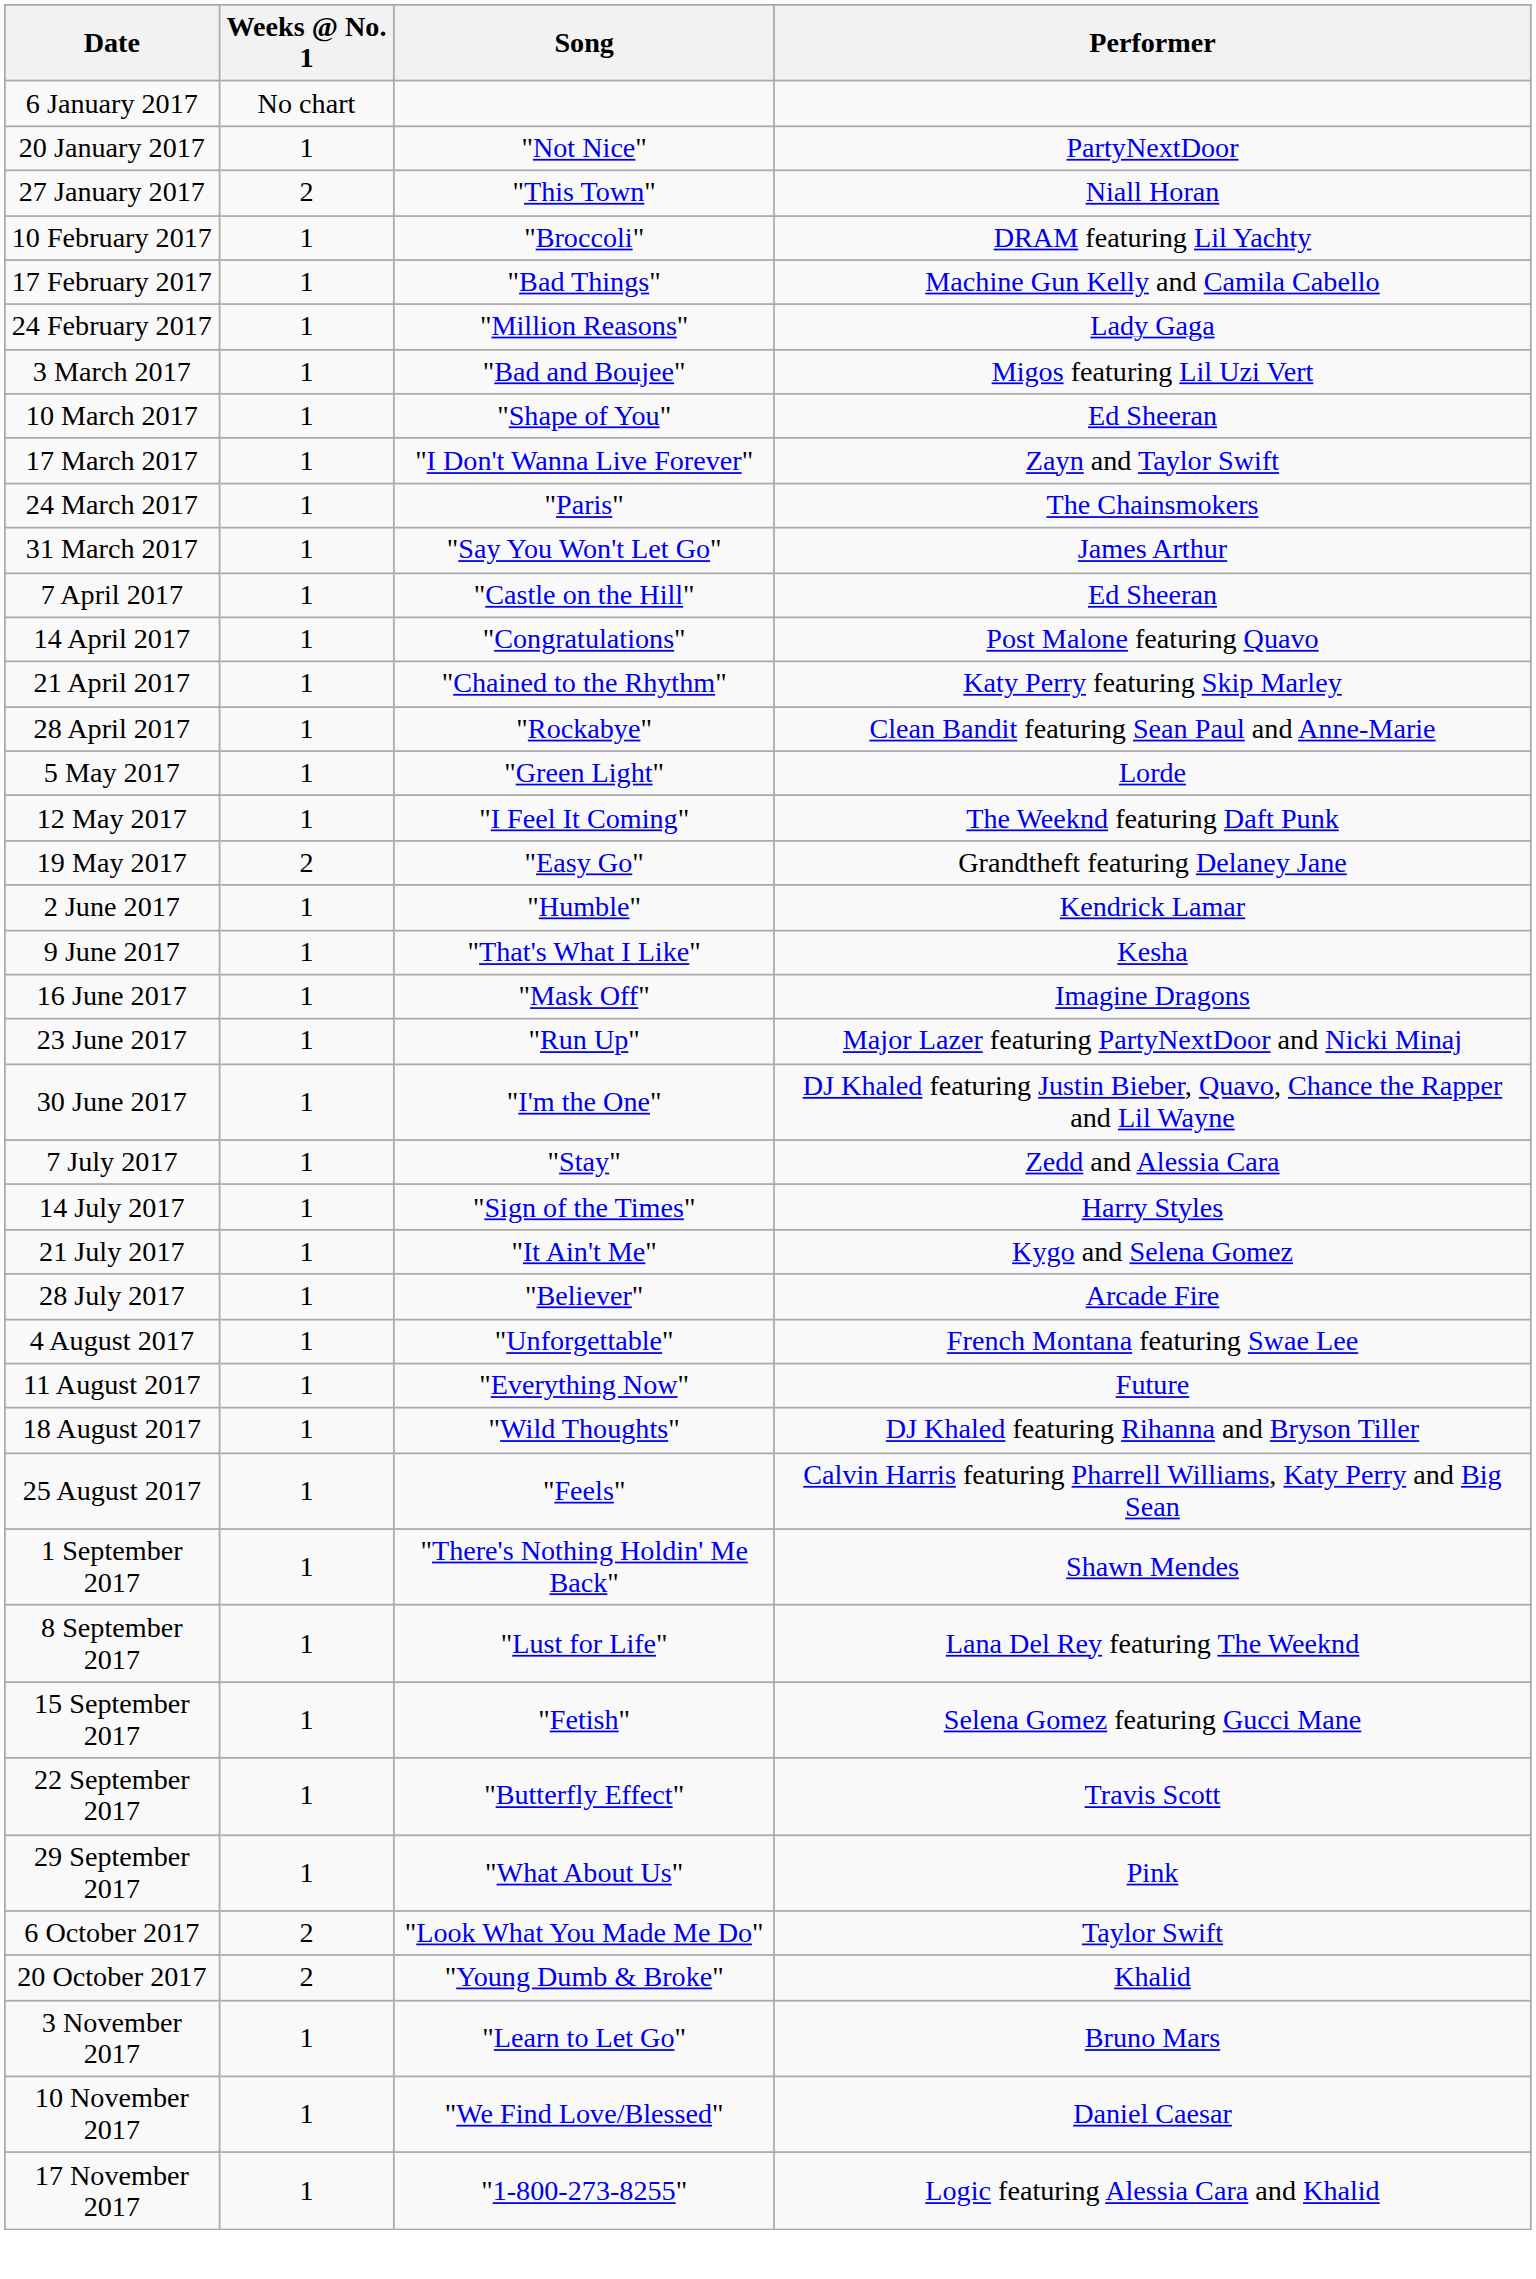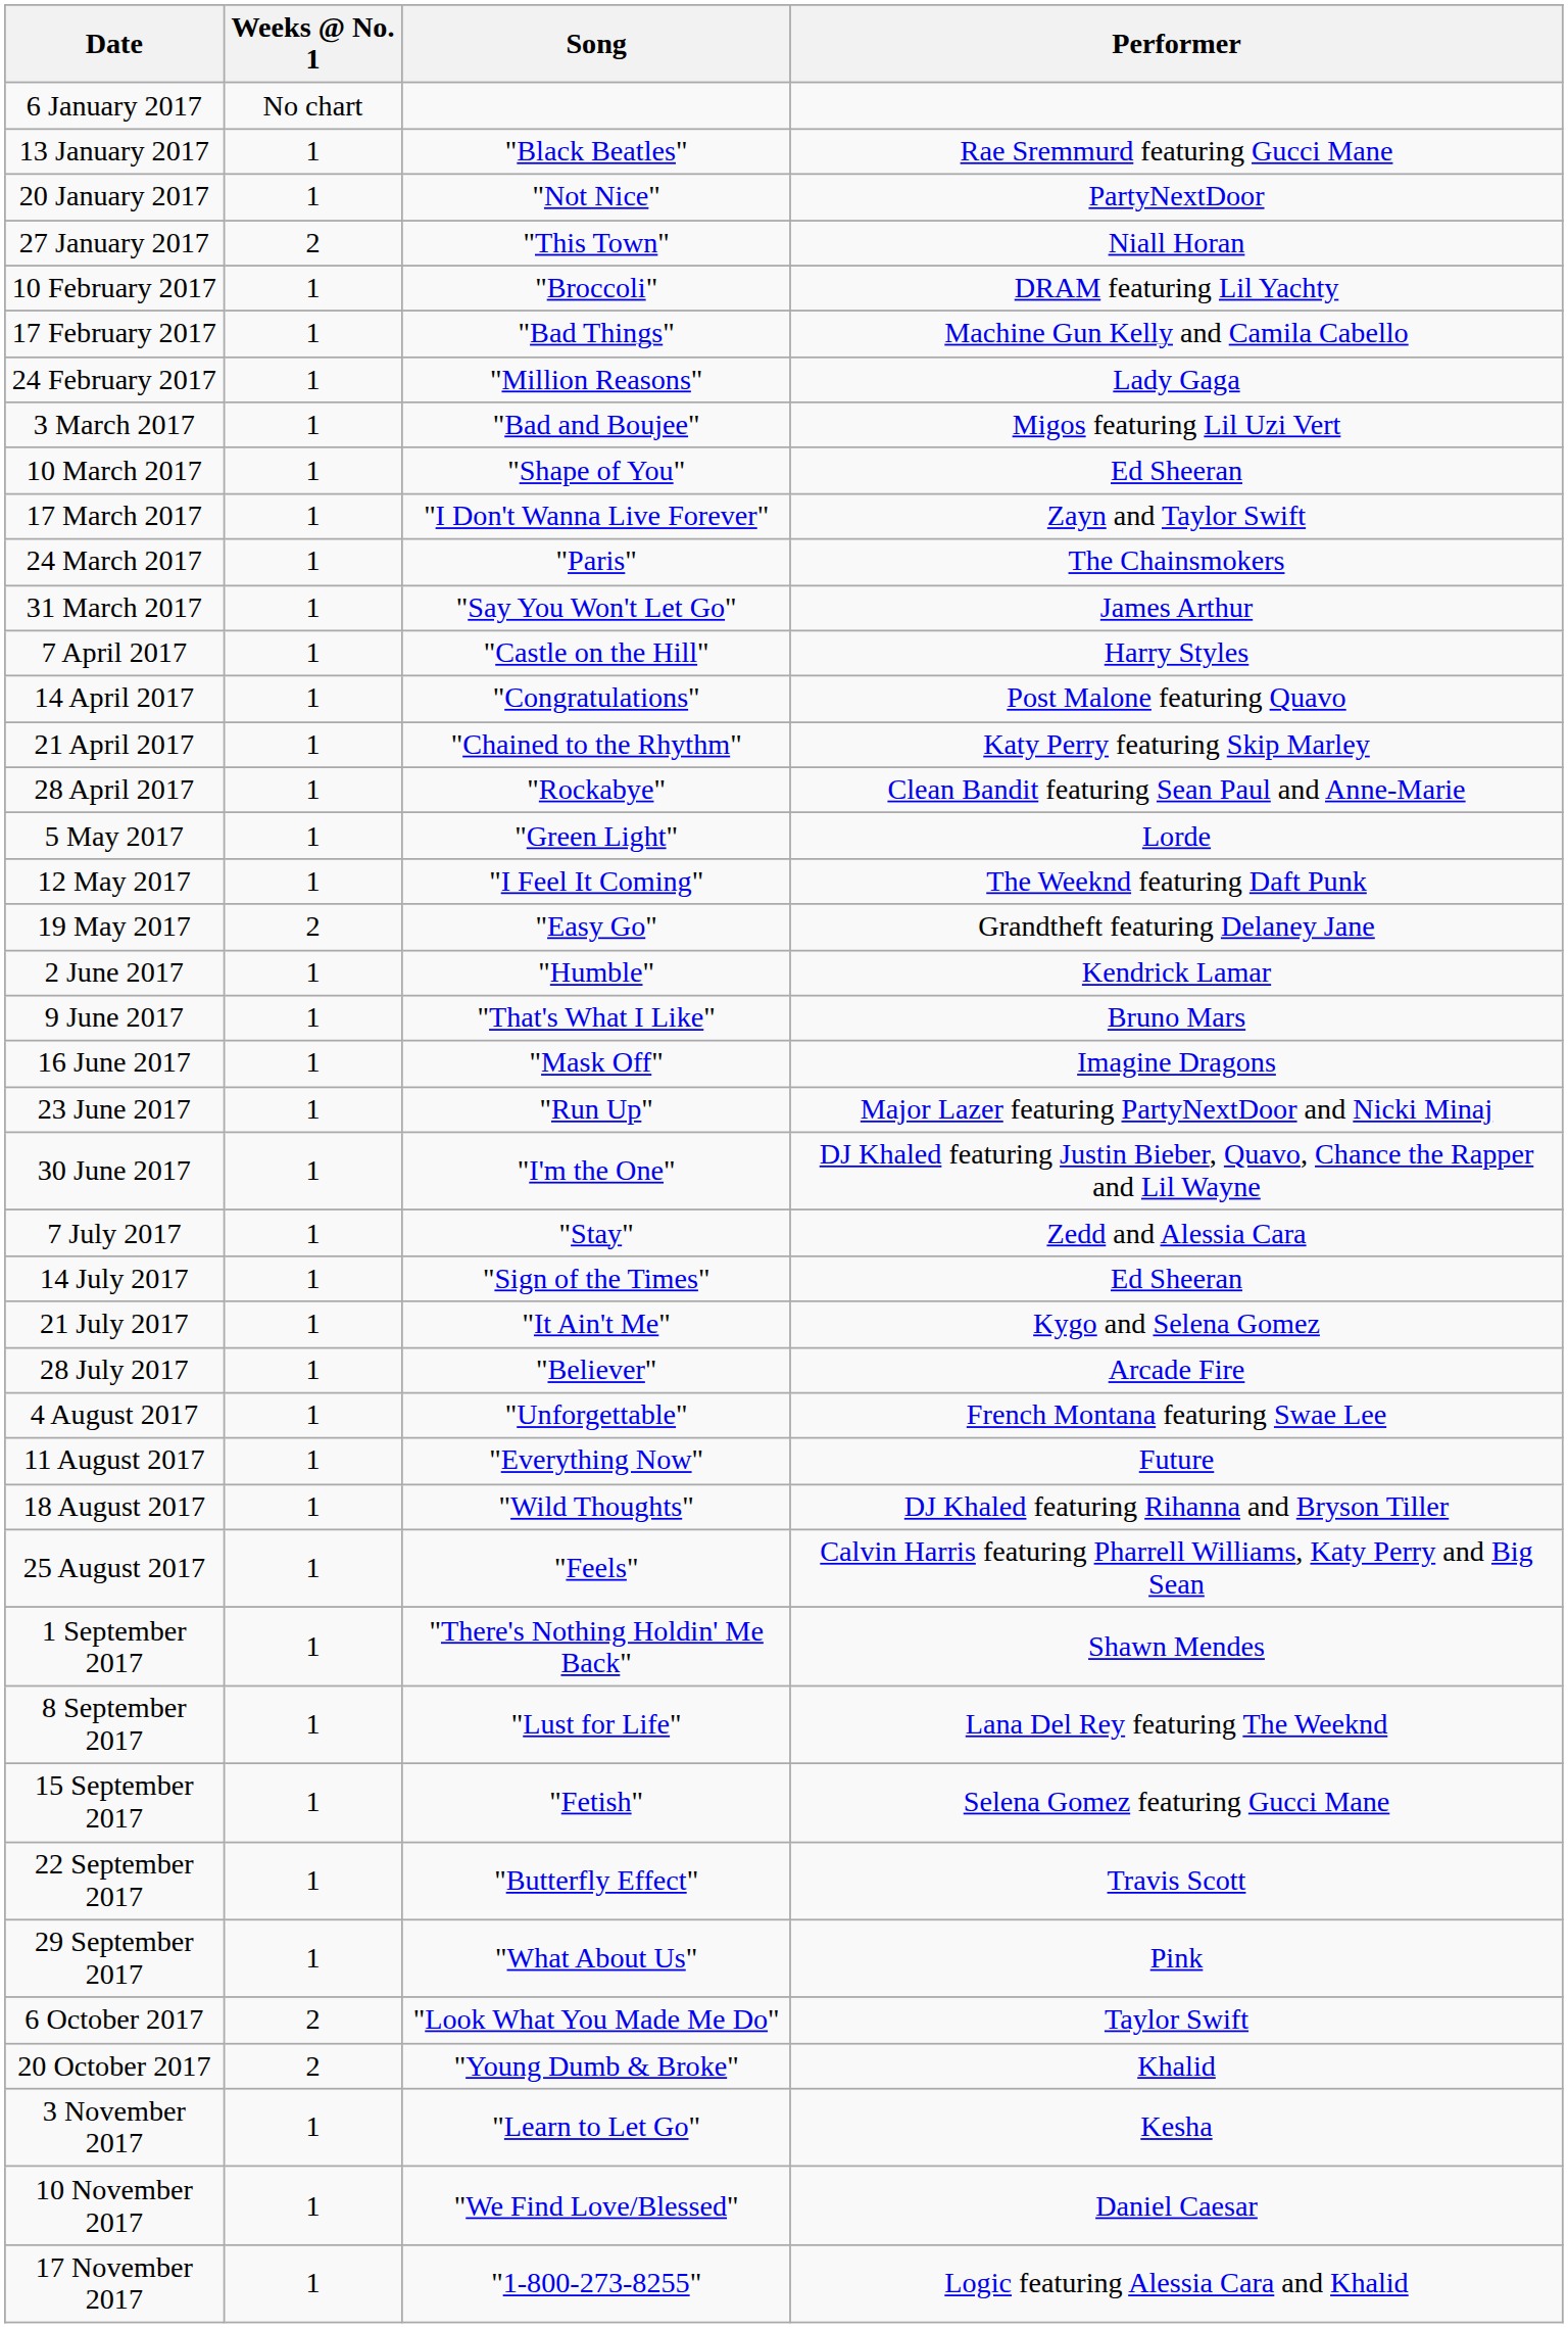 <table class="wikitable" style="text-align: center;">
 <tr>
 <th>Date</th>
 <th>Weeks @ No. 1</th>
 <th>Song</th>
 <th>Performer</th>
 </tr>
 <tr>
 <td>6 January 2017</td>
 <td>No chart</td>
 <td></td>
 <td></td>
+</tr>
+<tr>
+<td>13 January 2017</td>
+<td>1</td>
+<td>"<a href='#'>Black Beatles</a>"</td>
+<td><a href='#'>Rae Sremmurd</a> featuring <a href='#'>Gucci Mane</a></td>
 </tr>
 <tr>
 <td>20 January 2017</td>
 <td>1</td>
 <td>"<a href='#'>Not Nice</a>"</td>
 <td><a href='#'>PartyNextDoor</a></td>
 </tr>
 <tr>
 <td>27 January 2017</td>
 <td>2</td>
 <td>"<a href='#'>This Town</a>"</td>
 <td><a href='#'>Niall Horan</a></td>
 </tr>
 <tr>
 <td>10 February 2017</td>
 <td>1</td>
 <td>"<a href='#'>Broccoli</a>"</td>
 <td><a href='#'>DRAM</a> featuring <a href='#'>Lil Yachty</a></td>
 </tr>
 <tr>
 <td>17 February 2017</td>
 <td>1</td>
 <td>"<a href='#'>Bad Things</a>"</td>
 <td><a href='#'>Machine Gun Kelly</a> and <a href='#'>Camila Cabello</a></td>
 </tr>
 <tr>
 <td>24 February 2017</td>
 <td>1</td>
 <td>"<a href='#'>Million Reasons</a>"</td>
 <td><a href='#'>Lady Gaga</a></td>
 </tr>
 <tr>
 <td>3 March 2017</td>
 <td>1</td>
 <td>"<a href='#'>Bad and Boujee</a>"</td>
 <td><a href='#'>Migos</a> featuring <a href='#'>Lil Uzi Vert</a></td>
 </tr>
 <tr>
 <td>10 March 2017</td>
 <td>1</td>
 <td>"<a href='#'>Shape of You</a>"</td>
 <td><a href='#'>Ed Sheeran</a></td>
 </tr>
 <tr>
 <td>17 March 2017</td>
 <td>1</td>
 <td>"<a href='#'>I Don't Wanna Live Forever</a>"</td>
 <td><a href='#'>Zayn</a> and <a href='#'>Taylor Swift</a></td>
 </tr>
 <tr>
 <td>24 March 2017</td>
 <td>1</td>
 <td>"<a href='#'>Paris</a>"</td>
 <td><a href='#'>The Chainsmokers</a></td>
 </tr>
 <tr>
 <td>31 March 2017</td>
 <td>1</td>
 <td>"<a href='#'>Say You Won't Let Go</a>"</td>
 <td><a href='#'>James Arthur</a></td>
 </tr>
 <tr>
 <td>7 April 2017</td>
 <td>1</td>
 <td>"<a href='#'>Castle on the Hill</a>"</td>
-<td><a href='#'>Ed Sheeran</a></td>
+<td><a href='#'>Harry Styles</a></td>
 </tr>
 <tr>
 <td>14 April 2017</td>
 <td>1</td>
 <td>"<a href='#'>Congratulations</a>"</td>
 <td><a href='#'>Post Malone</a> featuring <a href='#'>Quavo</a></td>
 </tr>
 <tr>
 <td>21 April 2017</td>
 <td>1</td>
 <td>"<a href='#'>Chained to the Rhythm</a>"</td>
 <td><a href='#'>Katy Perry</a> featuring <a href='#'>Skip Marley</a></td>
 </tr>
 <tr>
 <td>28 April 2017</td>
 <td>1</td>
 <td>"<a href='#'>Rockabye</a>"</td>
 <td><a href='#'>Clean Bandit</a> featuring <a href='#'>Sean Paul</a> and <a href='#'>Anne-Marie</a></td>
 </tr>
 <tr>
 <td>5 May 2017</td>
 <td>1</td>
 <td>"<a href='#'>Green Light</a>"</td>
 <td><a href='#'>Lorde</a></td>
 </tr>
 <tr>
 <td>12 May 2017</td>
 <td>1</td>
 <td>"<a href='#'>I Feel It Coming</a>"</td>
 <td><a href='#'>The Weeknd</a> featuring <a href='#'>Daft Punk</a></td>
 </tr>
 <tr>
 <td>19 May 2017</td>
 <td>2</td>
 <td>"<a href='#'>Easy Go</a>"</td>
 <td>Grandtheft featuring <a href='#'>Delaney Jane</a></td>
 </tr>
 <tr>
 <td>2 June 2017</td>
 <td>1</td>
 <td>"<a href='#'>Humble</a>"</td>
 <td><a href='#'>Kendrick Lamar</a></td>
 </tr>
 <tr>
 <td>9 June 2017</td>
 <td>1</td>
 <td>"<a href='#'>That's What I Like</a>"</td>
-<td><a href='#'>Kesha</a></td>
+<td><a href='#'>Bruno Mars</a></td>
 </tr>
 <tr>
 <td>16 June 2017</td>
 <td>1</td>
 <td>"<a href='#'>Mask Off</a>"</td>
 <td><a href='#'>Imagine Dragons</a></td>
 </tr>
 <tr>
 <td>23 June 2017</td>
 <td>1</td>
 <td>"<a href='#'>Run Up</a>"</td>
 <td><a href='#'>Major Lazer</a> featuring <a href='#'>PartyNextDoor</a> and <a href='#'>Nicki Minaj</a></td>
 </tr>
 <tr>
 <td>30 June 2017</td>
 <td>1</td>
 <td>"<a href='#'>I'm the One</a>"</td>
 <td><a href='#'>DJ Khaled</a> featuring <a href='#'>Justin Bieber</a>, <a href='#'>Quavo</a>, <a href='#'>Chance the Rapper</a> and <a href='#'>Lil Wayne</a></td>
 </tr>
 <tr>
 <td>7 July 2017</td>
 <td>1</td>
 <td>"<a href='#'>Stay</a>"</td>
 <td><a href='#'>Zedd</a> and <a href='#'>Alessia Cara</a></td>
 </tr>
 <tr>
 <td>14 July 2017</td>
 <td>1</td>
 <td>"<a href='#'>Sign of the Times</a>"</td>
-<td><a href='#'>Harry Styles</a></td>
+<td><a href='#'>Ed Sheeran</a></td>
 </tr>
 <tr>
 <td>21 July 2017</td>
 <td>1</td>
 <td>"<a href='#'>It Ain't Me</a>"</td>
 <td><a href='#'>Kygo</a> and <a href='#'>Selena Gomez</a></td>
 </tr>
 <tr>
 <td>28 July 2017</td>
 <td>1</td>
 <td>"<a href='#'>Believer</a>"</td>
 <td><a href='#'>Arcade Fire</a></td>
 </tr>
 <tr>
 <td>4 August 2017</td>
 <td>1</td>
 <td>"<a href='#'>Unforgettable</a>"</td>
 <td><a href='#'>French Montana</a> featuring <a href='#'>Swae Lee</a></td>
 </tr>
 <tr>
 <td>11 August 2017</td>
 <td>1</td>
 <td>"<a href='#'>Everything Now</a>"</td>
 <td><a href='#'>Future</a></td>
 </tr>
 <tr>
 <td>18 August 2017</td>
 <td>1</td>
 <td>"<a href='#'>Wild Thoughts</a>"</td>
 <td><a href='#'>DJ Khaled</a> featuring <a href='#'>Rihanna</a> and <a href='#'>Bryson Tiller</a></td>
 </tr>
 <tr>
 <td>25 August 2017</td>
 <td>1</td>
 <td>"<a href='#'>Feels</a>"</td>
 <td><a href='#'>Calvin Harris</a> featuring <a href='#'>Pharrell Williams</a>, <a href='#'>Katy Perry</a> and <a href='#'>Big Sean</a></td>
 </tr>
 <tr>
 <td>1 September 2017</td>
 <td>1</td>
 <td>"<a href='#'>There's Nothing Holdin' Me Back</a>"</td>
 <td><a href='#'>Shawn Mendes</a></td>
 </tr>
 <tr>
 <td>8 September 2017</td>
 <td>1</td>
 <td>"<a href='#'>Lust for Life</a>"</td>
 <td><a href='#'>Lana Del Rey</a> featuring <a href='#'>The Weeknd</a></td>
 </tr>
 <tr>
 <td>15 September 2017</td>
 <td>1</td>
 <td>"<a href='#'>Fetish</a>"</td>
 <td><a href='#'>Selena Gomez</a> featuring <a href='#'>Gucci Mane</a></td>
 </tr>
 <tr>
 <td>22 September 2017</td>
 <td>1</td>
 <td>"<a href='#'>Butterfly Effect</a>"</td>
 <td><a href='#'>Travis Scott</a></td>
 </tr>
 <tr>
 <td>29 September 2017</td>
 <td>1</td>
 <td>"<a href='#'>What About Us</a>"</td>
 <td><a href='#'>Pink</a></td>
 </tr>
 <tr>
 <td>6 October 2017</td>
 <td>2</td>
 <td>"<a href='#'>Look What You Made Me Do</a>"</td>
 <td><a href='#'>Taylor Swift</a></td>
 </tr>
 <tr>
 <td>20 October 2017</td>
 <td>2</td>
 <td>"<a href='#'>Young Dumb & Broke</a>"</td>
 <td><a href='#'>Khalid</a></td>
 </tr>
 <tr>
 <td>3 November 2017</td>
 <td>1</td>
 <td>"<a href='#'>Learn to Let Go</a>"</td>
-<td><a href='#'>Bruno Mars</a></td>
+<td><a href='#'>Kesha</a></td>
 </tr>
 <tr>
 <td>10 November 2017</td>
 <td>1</td>
 <td>"<a href='#'>We Find Love/Blessed</a>"</td>
 <td><a href='#'>Daniel Caesar</a></td>
 </tr>
 <tr>
 <td>17 November 2017</td>
 <td>1</td>
 <td>"<a href='#'>1-800-273-8255</a>"</td>
 <td><a href='#'>Logic</a> featuring <a href='#'>Alessia Cara</a> and <a href='#'>Khalid</a></td>
 </tr>
 </table>
